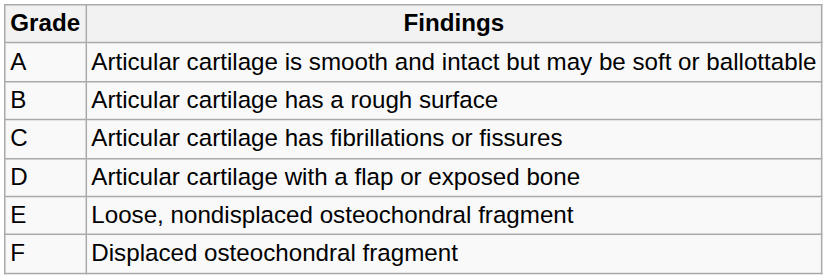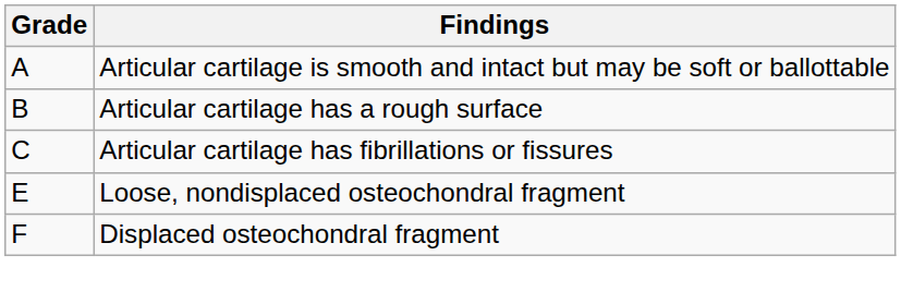 <table class="wikitable">
 <tr>
 <th>Grade</th>
 <th>Findings</th>
 </tr>
 <tr>
 <td>A</td>
 <td>Articular cartilage is smooth and intact but may be soft or ballottable</td>
 </tr>
 <tr>
 <td>B</td>
 <td>Articular cartilage has a rough surface</td>
 </tr>
 <tr>
 <td>C</td>
 <td>Articular cartilage has fibrillations or fissures</td>
 </tr>
 <tr>
-<td>D</td>
-<td>Articular cartilage with a flap or exposed bone</td>
-</tr>
-<tr>
 <td>E</td>
 <td>Loose, nondisplaced osteochondral fragment</td>
 </tr>
 <tr>
 <td>F</td>
 <td>Displaced osteochondral fragment</td>
 </tr>
 </table>
